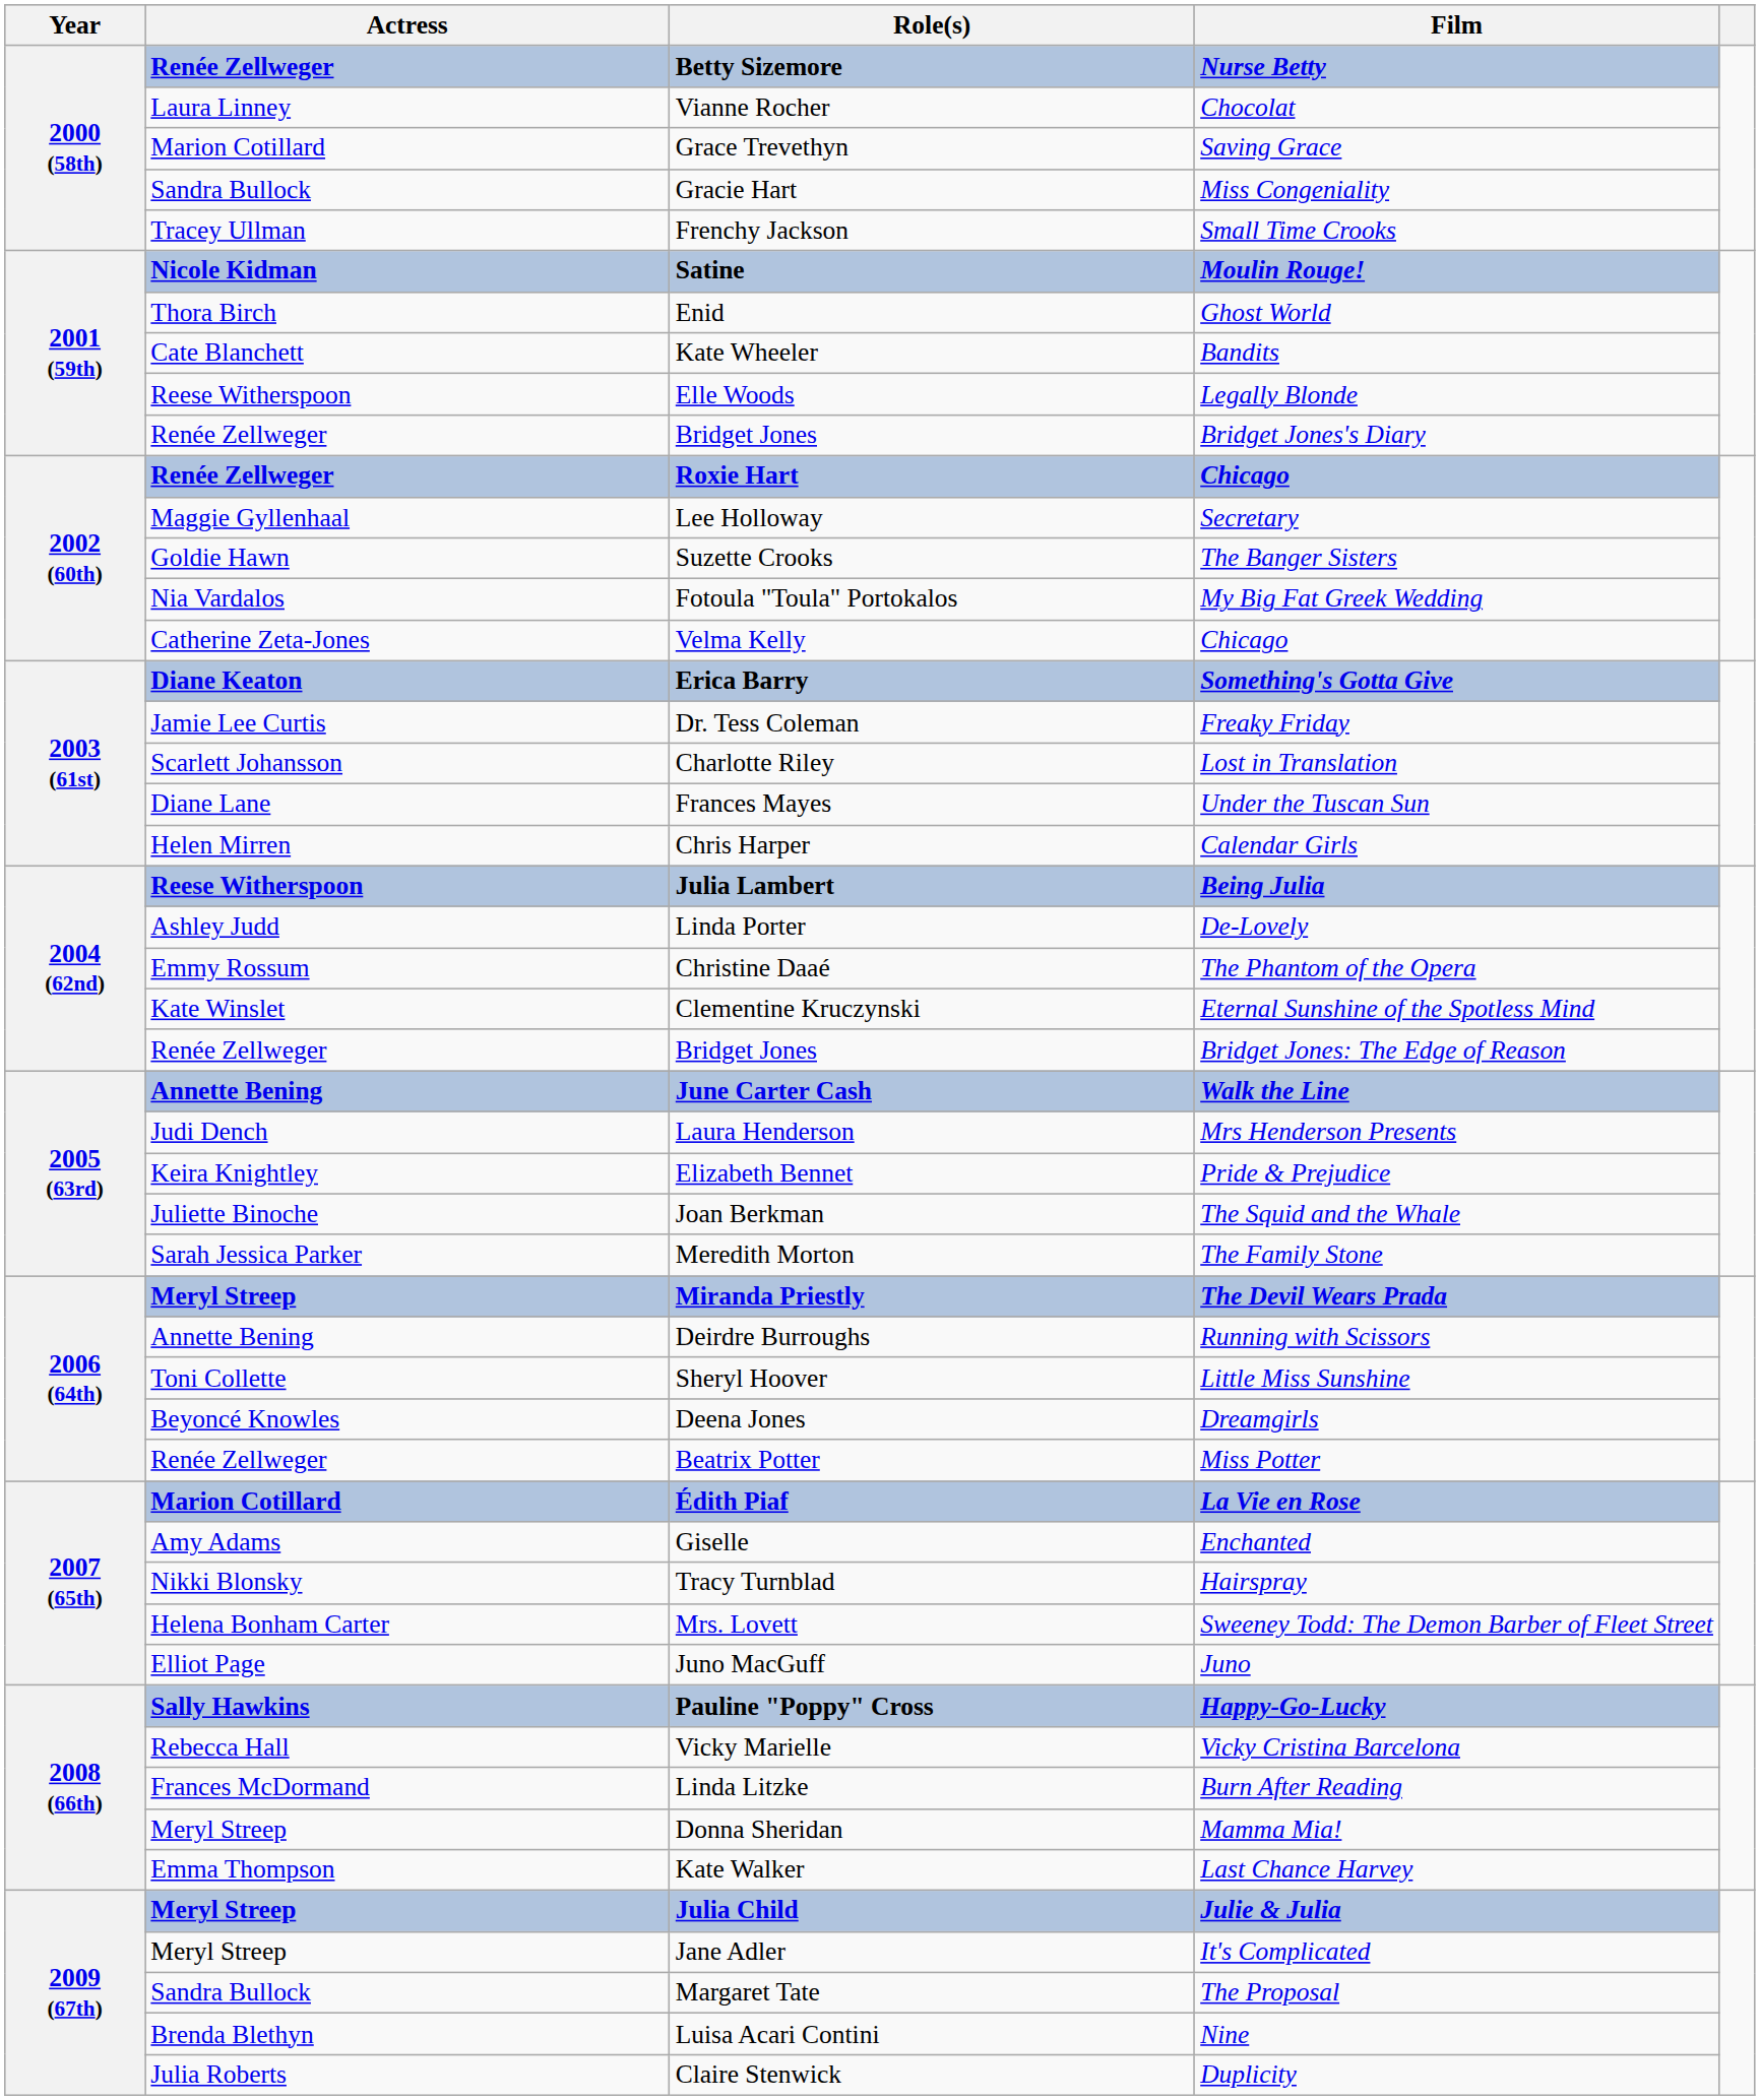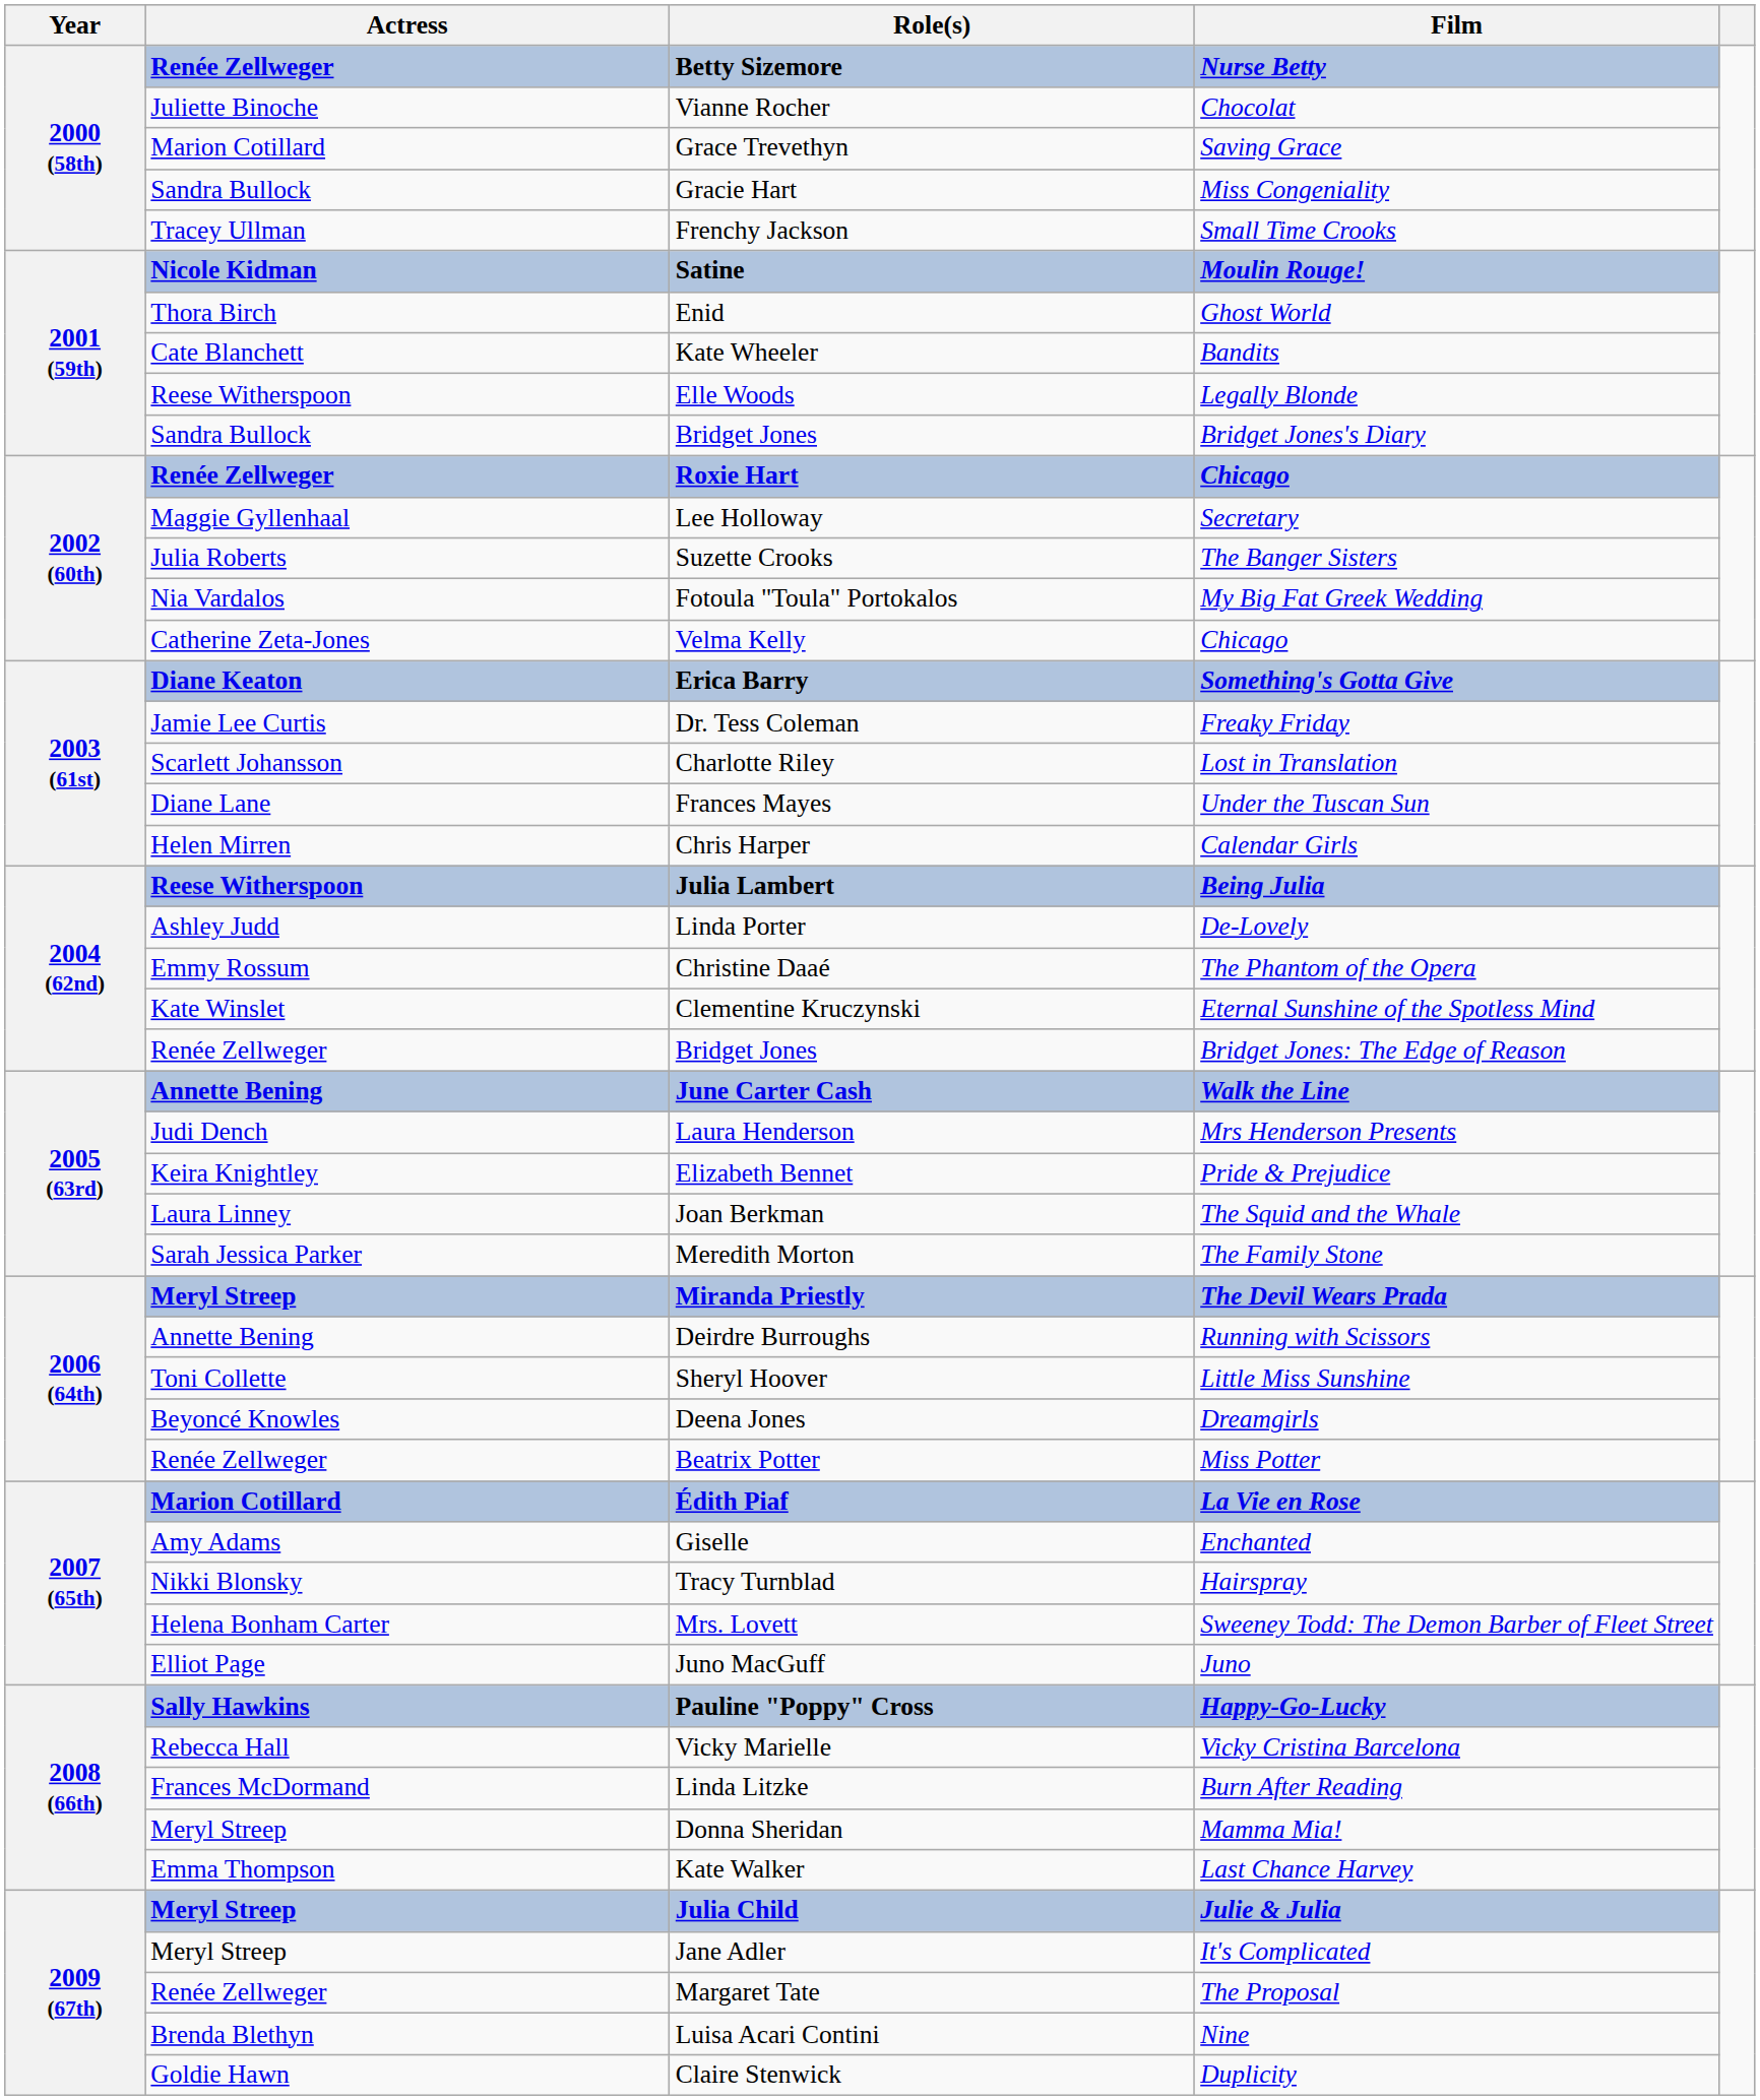 <table class="wikitable sortable">
 <tr>
 <th scope="col" style="width:8%;">Year</th>
 <th scope="col" style="width:30%;">Actress</th>
 <th scope="col" style="width:30%;">Role(s)</th>
 <th scope="col" style="width:30%;">Film</th>
 <th scope="col" style="width:2%;" class="unsortable"></th>
 </tr>
 <tr>
 <th rowspan="5" style="text-align:center;"><a href='#'>2000</a> <br> <small>(<a href='#'>58th</a>)</small></th>
 <td style="background:#B0C4DE;"><strong><a href='#'>Renée Zellweger</a></strong></td>
 <td style="background:#B0C4DE;"><strong>Betty Sizemore</strong></td>
 <td style="background:#B0C4DE;"><strong><em><a href='#'>Nurse Betty</a></em></strong></td>
 <td rowspan=5></td>
 </tr>
 <tr>
-<td><a href='#'>Laura Linney</a></td>
+<td><a href='#'>Juliette Binoche</a></td>
 <td>Vianne Rocher</td>
 <td><em><a href='#'>Chocolat</a></em></td>
 </tr>
 <tr>
 <td><a href='#'>Marion Cotillard</a></td>
 <td>Grace Trevethyn</td>
 <td><em><a href='#'>Saving Grace</a></em></td>
 </tr>
 <tr>
 <td><a href='#'>Sandra Bullock</a></td>
 <td>Gracie Hart</td>
 <td><em><a href='#'>Miss Congeniality</a></em></td>
 </tr>
 <tr>
 <td><a href='#'>Tracey Ullman</a></td>
 <td>Frenchy Jackson</td>
 <td><em><a href='#'>Small Time Crooks</a></em></td>
 </tr>
 <tr>
 <th rowspan="5" style="text-align:center;"><a href='#'>2001</a> <br> <small>(<a href='#'>59th</a>)</small></th>
 <td style="background:#B0C4DE;"><strong><a href='#'>Nicole Kidman</a></strong></td>
 <td style="background:#B0C4DE;"><strong>Satine</strong></td>
 <td style="background:#B0C4DE;"><strong><em><a href='#'>Moulin Rouge!</a></em></strong></td>
 <td rowspan=5></td>
 </tr>
 <tr>
 <td><a href='#'>Thora Birch</a></td>
 <td>Enid</td>
 <td><em><a href='#'>Ghost World</a></em></td>
 </tr>
 <tr>
 <td><a href='#'>Cate Blanchett</a></td>
 <td>Kate Wheeler</td>
 <td><em><a href='#'>Bandits</a></em></td>
 </tr>
 <tr>
 <td><a href='#'>Reese Witherspoon</a></td>
 <td><a href='#'>Elle Woods</a></td>
 <td><em><a href='#'>Legally Blonde</a></em></td>
 </tr>
 <tr>
-<td><a href='#'>Renée Zellweger</a></td>
+<td><a href='#'>Sandra Bullock</a></td>
 <td><a href='#'>Bridget Jones</a></td>
 <td><em><a href='#'>Bridget Jones's Diary</a></em></td>
 </tr>
 <tr>
 <th rowspan="5" style="text-align:center;"><a href='#'>2002</a> <br> <small>(<a href='#'>60th</a>)</small></th>
 <td style="background:#B0C4DE;"><strong><a href='#'>Renée Zellweger</a></strong></td>
 <td style="background:#B0C4DE;"><strong><a href='#'>Roxie Hart</a></strong></td>
 <td style="background:#B0C4DE;"><strong><em><a href='#'>Chicago</a></em></strong></td>
 <td rowspan=5></td>
 </tr>
 <tr>
 <td><a href='#'>Maggie Gyllenhaal</a></td>
 <td>Lee Holloway</td>
 <td><em><a href='#'>Secretary</a></em></td>
 </tr>
 <tr>
-<td><a href='#'>Goldie Hawn</a></td>
+<td><a href='#'>Julia Roberts</a></td>
 <td>Suzette Crooks</td>
 <td><em><a href='#'>The Banger Sisters</a></em></td>
 </tr>
 <tr>
 <td><a href='#'>Nia Vardalos</a></td>
 <td>Fotoula "Toula" Portokalos</td>
 <td><em><a href='#'>My Big Fat Greek Wedding</a></em></td>
 </tr>
 <tr>
 <td><a href='#'>Catherine Zeta-Jones</a></td>
 <td><a href='#'>Velma Kelly</a></td>
 <td><em><a href='#'>Chicago</a></em></td>
 </tr>
 <tr>
 <th rowspan="5" style="text-align:center;"><a href='#'>2003</a> <br> <small>(<a href='#'>61st</a>)</small></th>
 <td style="background:#B0C4DE;"><strong><a href='#'>Diane Keaton</a></strong></td>
 <td style="background:#B0C4DE;"><strong>Erica Barry</strong></td>
 <td style="background:#B0C4DE;"><strong><em><a href='#'>Something's Gotta Give</a></em></strong></td>
 <td rowspan=5></td>
 </tr>
 <tr>
 <td><a href='#'>Jamie Lee Curtis</a></td>
 <td>Dr. Tess Coleman</td>
 <td><em><a href='#'>Freaky Friday</a></em></td>
 </tr>
 <tr>
 <td><a href='#'>Scarlett Johansson</a></td>
 <td>Charlotte Riley</td>
 <td><em><a href='#'>Lost in Translation</a></em></td>
 </tr>
 <tr>
 <td><a href='#'>Diane Lane</a></td>
 <td>Frances Mayes</td>
 <td><em><a href='#'>Under the Tuscan Sun</a></em></td>
 </tr>
 <tr>
 <td><a href='#'>Helen Mirren</a></td>
 <td>Chris Harper</td>
 <td><em><a href='#'>Calendar Girls</a></em></td>
 </tr>
 <tr>
 <th rowspan="5" style="text-align:center;"><a href='#'>2004</a> <br> <small>(<a href='#'>62nd</a>)</small></th>
 <td style="background:#B0C4DE;"><strong><a href='#'>Reese Witherspoon</a></strong></td>
 <td style="background:#B0C4DE;"><strong>Julia Lambert</strong></td>
 <td style="background:#B0C4DE;"><strong><em><a href='#'>Being Julia</a></em></strong></td>
 <td rowspan=5></td>
 </tr>
 <tr>
 <td><a href='#'>Ashley Judd</a></td>
 <td>Linda Porter</td>
 <td><em><a href='#'>De-Lovely</a></em></td>
 </tr>
 <tr>
 <td><a href='#'>Emmy Rossum</a></td>
 <td>Christine Daaé</td>
 <td><em><a href='#'>The Phantom of the Opera</a></em></td>
 </tr>
 <tr>
 <td><a href='#'>Kate Winslet</a></td>
 <td>Clementine Kruczynski</td>
 <td><em><a href='#'>Eternal Sunshine of the Spotless Mind</a></em></td>
 </tr>
 <tr>
 <td><a href='#'>Renée Zellweger</a></td>
 <td><a href='#'>Bridget Jones</a></td>
 <td><em><a href='#'>Bridget Jones: The Edge of Reason</a></em></td>
 </tr>
 <tr>
 <th rowspan="5" style="text-align:center;"><a href='#'>2005</a> <br> <small>(<a href='#'>63rd</a>)</small></th>
 <td style="background:#B0C4DE;"><strong><a href='#'>Annette Bening</a></strong></td>
 <td style="background:#B0C4DE;"><strong><a href='#'>June Carter Cash</a></strong></td>
 <td style="background:#B0C4DE;"><strong><em><a href='#'>Walk the Line</a></em></strong></td>
 <td rowspan=5></td>
 </tr>
 <tr>
 <td><a href='#'>Judi Dench</a></td>
 <td><a href='#'>Laura Henderson</a></td>
 <td><em><a href='#'>Mrs Henderson Presents</a></em></td>
 </tr>
 <tr>
 <td><a href='#'>Keira Knightley</a></td>
 <td><a href='#'>Elizabeth Bennet</a></td>
 <td><em><a href='#'>Pride & Prejudice</a></em></td>
 </tr>
 <tr>
-<td><a href='#'>Juliette Binoche</a></td>
+<td><a href='#'>Laura Linney</a></td>
 <td>Joan Berkman</td>
 <td><em><a href='#'>The Squid and the Whale</a></em></td>
 </tr>
 <tr>
 <td><a href='#'>Sarah Jessica Parker</a></td>
 <td>Meredith Morton</td>
 <td><em><a href='#'>The Family Stone</a></em></td>
 </tr>
 <tr>
 <th rowspan="5" style="text-align:center;"><a href='#'>2006</a> <br> <small>(<a href='#'>64th</a>)</small></th>
 <td style="background:#B0C4DE;"><strong><a href='#'>Meryl Streep</a></strong></td>
 <td style="background:#B0C4DE;"><strong><a href='#'>Miranda Priestly</a></strong></td>
 <td style="background:#B0C4DE;"><strong><em><a href='#'>The Devil Wears Prada</a></em></strong></td>
 <td rowspan=5></td>
 </tr>
 <tr>
 <td><a href='#'>Annette Bening</a></td>
 <td>Deirdre Burroughs</td>
 <td><em><a href='#'>Running with Scissors</a></em></td>
 </tr>
 <tr>
 <td><a href='#'>Toni Collette</a></td>
 <td>Sheryl Hoover</td>
 <td><em><a href='#'>Little Miss Sunshine</a></em></td>
 </tr>
 <tr>
 <td><a href='#'>Beyoncé Knowles</a></td>
 <td>Deena Jones</td>
 <td><em><a href='#'>Dreamgirls</a></em></td>
 </tr>
 <tr>
 <td><a href='#'>Renée Zellweger</a></td>
 <td><a href='#'>Beatrix Potter</a></td>
 <td><em><a href='#'>Miss Potter</a></em></td>
 </tr>
 <tr>
 <th rowspan="5" style="text-align:center;"><a href='#'>2007</a> <br> <small>(<a href='#'>65th</a>)</small></th>
 <td style="background:#B0C4DE;"><strong><a href='#'>Marion Cotillard</a></strong></td>
 <td style="background:#B0C4DE;"><strong><a href='#'>Édith Piaf</a></strong></td>
 <td style="background:#B0C4DE;"><strong><em><a href='#'>La Vie en Rose</a></em></strong></td>
 <td rowspan=5></td>
 </tr>
 <tr>
 <td><a href='#'>Amy Adams</a></td>
 <td>Giselle</td>
 <td><em><a href='#'>Enchanted</a></em></td>
 </tr>
 <tr>
 <td><a href='#'>Nikki Blonsky</a></td>
 <td>Tracy Turnblad</td>
 <td><em><a href='#'>Hairspray</a></em></td>
 </tr>
 <tr>
 <td><a href='#'>Helena Bonham Carter</a></td>
 <td><a href='#'>Mrs. Lovett</a></td>
 <td><em><a href='#'>Sweeney Todd: The Demon Barber of Fleet Street</a></em></td>
 </tr>
 <tr>
 <td><a href='#'>Elliot Page</a></td>
 <td>Juno MacGuff</td>
 <td><em><a href='#'>Juno</a></em></td>
 </tr>
 <tr>
 <th rowspan="5" style="text-align:center;"><a href='#'>2008</a> <br> <small>(<a href='#'>66th</a>)</small></th>
 <td style="background:#B0C4DE;"><strong><a href='#'>Sally Hawkins</a></strong></td>
 <td style="background:#B0C4DE;"><strong>Pauline "Poppy" Cross</strong></td>
 <td style="background:#B0C4DE;"><strong><em><a href='#'>Happy-Go-Lucky</a></em></strong></td>
 <td rowspan=5></td>
 </tr>
 <tr>
 <td><a href='#'>Rebecca Hall</a></td>
 <td>Vicky Marielle</td>
 <td><em><a href='#'>Vicky Cristina Barcelona</a></em></td>
 </tr>
 <tr>
 <td><a href='#'>Frances McDormand</a></td>
 <td>Linda Litzke</td>
 <td><em><a href='#'>Burn After Reading</a></em></td>
 </tr>
 <tr>
 <td><a href='#'>Meryl Streep</a></td>
 <td>Donna Sheridan</td>
 <td><em><a href='#'>Mamma Mia!</a></em></td>
 </tr>
 <tr>
 <td><a href='#'>Emma Thompson</a></td>
 <td>Kate Walker</td>
 <td><em><a href='#'>Last Chance Harvey</a></em></td>
 </tr>
 <tr>
 <th rowspan="5" style="text-align:center;"><a href='#'>2009</a> <br> <small>(<a href='#'>67th</a>)</small></th>
 <td style="background:#B0C4DE;"><strong><a href='#'>Meryl Streep</a></strong></td>
 <td style="background:#B0C4DE;"><strong><a href='#'>Julia Child</a></strong></td>
 <td style="background:#B0C4DE;"><strong><em><a href='#'>Julie & Julia</a></em></strong></td>
 <td rowspan=5></td>
 </tr>
 <tr>
 <td>Meryl Streep</td>
 <td>Jane Adler</td>
 <td><em><a href='#'>It's Complicated</a></em></td>
 </tr>
 <tr>
-<td><a href='#'>Sandra Bullock</a></td>
+<td><a href='#'>Renée Zellweger</a></td>
 <td>Margaret Tate</td>
 <td><em><a href='#'>The Proposal</a></em></td>
 </tr>
 <tr>
 <td><a href='#'>Brenda Blethyn</a></td>
 <td>Luisa Acari Contini</td>
 <td><em><a href='#'>Nine</a></em></td>
 </tr>
 <tr>
-<td><a href='#'>Julia Roberts</a></td>
+<td><a href='#'>Goldie Hawn</a></td>
 <td>Claire Stenwick</td>
 <td><em><a href='#'>Duplicity</a></em></td>
 </tr>
 </table>
